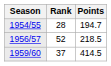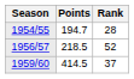 <table class="wikitable plainrowheaders" style="background:#fff; font-size:86%; line-height:16px; border:grey solid 1px; border-collapse:collapse;">
 <tr class="hintergrundfarbe5">
 <th width="60px">Season</th>
+<th width="40px">Points</th>
 <th width="40px">Rank</th>
-<th width="40px">Points</th>
 </tr>
 <tr align=center>
 <td bgcolor=#EBEBEB><a href='#'>1954/55</a></td>
+<td>194.7</td>
 <td>28</td>
-<td>194.7</td>
 </tr>
 <tr align=center>
 <td bgcolor=#EBEBEB><a href='#'>1956/57</a></td>
+<td>218.5</td>
 <td>52</td>
-<td>218.5</td>
 </tr>
 <tr align=center>
 <td bgcolor=#EBEBEB><a href='#'>1959/60</a></td>
+<td>414.5</td>
 <td>37</td>
-<td>414.5</td>
 </tr>
 </table>
